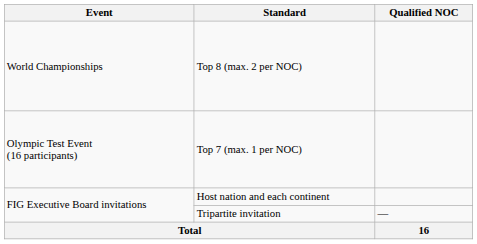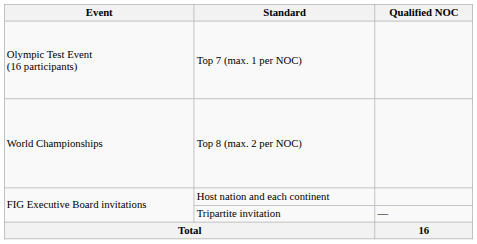 <table class="wikitable" style="width:700px;">
 <tr>
 <th>Event</th>
 <th>Standard</th>
 <th>Qualified NOC</th>
 </tr>
 <tr>
+<td>Olympic Test Event<br>(16 participants)</td>
+<td>Top 7 (max. 1 per NOC)</td>
+<td><br><br><br><br><br><br></td>
+</tr>
+<tr>
 <td>World Championships</td>
 <td>Top 8 (max. 2 per NOC)</td>
 <td><br><br><br><br><br><br><br></td>
-</tr>
-<tr>
-<td>Olympic Test Event<br>(16 participants)</td>
-<td>Top 7 (max. 1 per NOC)</td>
-<td><br><br><br><br><br><br></td>
 </tr>
 <tr>
 <td rowspan=2>FIG Executive Board invitations</td>
 <td>Host nation and each continent</td>
 <td></td>
 </tr>
 <tr>
 <td>Tripartite invitation</td>
 <td>—</td>
 </tr>
 <tr>
 <th colspan="2">Total</th>
 <th>16</th>
 </tr>
 </table>
